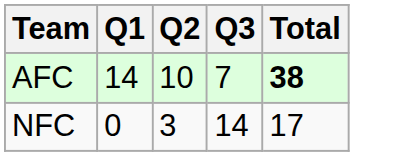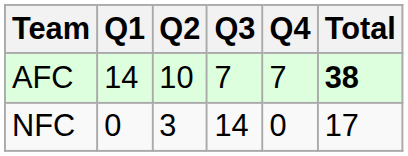 <table class="wikitable">
 <tr>
 <th>Team</th>
 <th>Q1</th>
 <th>Q2</th>
 <th>Q3</th>
+<th>Q4</th>
 <th>Total</th>
 </tr>
 <tr style="background:#dfd;">
 <td>AFC</td>
 <td>14</td>
 <td>10</td>
+<td>7</td>
 <td>7</td>
 <td><strong>38</strong></td>
 </tr>
 <tr>
 <td>NFC</td>
 <td>0</td>
 <td>3</td>
 <td>14</td>
+<td>0</td>
 <td>17</td>
 </tr>
 </table>
